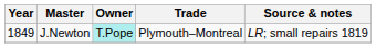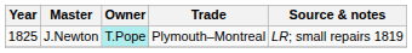 <table class=" wikitable">
 <tr>
 <th>Year</th>
 <th>Master</th>
 <th>Owner</th>
 <th>Trade</th>
 <th>Source & notes</th>
 </tr>
 <tr>
-<td>1849</td>
+<td>1825</td>
 <td>J.Newton</td>
 <td style="background: paleturquoise;">T.Pope</td>
 <td>Plymouth–Montreal</td>
 <td><em>LR</em>; small repairs 1819</td>
 </tr>
 <tr>
 </tr>
 </table>
